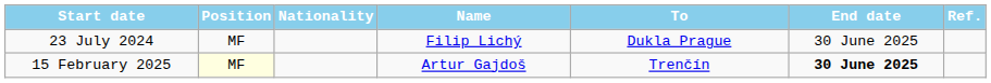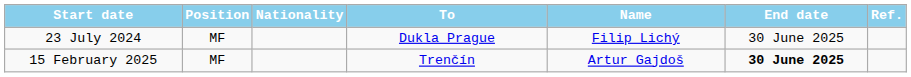 <table class="wikitable"  style="text-align:center; font-size:90%; ">
 <tr>
 <th style="background:#87CEEB; color:#FFFFFF; width:150px;">Start date</th>
 <th style="background:#87CEEB; color:#FFFFFF; width:50px;">Position</th>
 <th style="background:#87CEEB; color:#FFFFFF; width:50px;">Nationality</th>
+<th style="background:#87CEEB; color:#FFFFFF; width:170px;">To</th>
 <th style="background:#87CEEB; color:#FFFFFF; width:150px;">Name</th>
-<th style="background:#87CEEB; color:#FFFFFF; width:170px;">To</th>
 <th style="background:#87CEEB; color:#FFFFFF; width:120px;">End date</th>
 <th style="background:#87CEEB; color:#FFFFFF; width:25px;">Ref.</th>
 </tr>
 <tr>
 <td>23 July 2024</td>
 <td>MF</td>
 <td></td>
+<td> <a href='#'>Dukla Prague</a></td>
 <td><a href='#'>Filip Lichý</a></td>
-<td> <a href='#'>Dukla Prague</a></td>
 <td>30 June 2025</td>
 <td></td>
 </tr>
 <tr>
 <td>15 February 2025</td>
-<td style="background: lightyellow;">MF</td>
+<td>MF</td>
 <td></td>
+<td> <a href='#'>Trenčín</a></td>
 <td><a href='#'>Artur Gajdoš</a></td>
-<td> <a href='#'>Trenčín</a></td>
 <td><strong>30 June 2025</strong></td>
 <td></td>
 </tr>
 </table>
